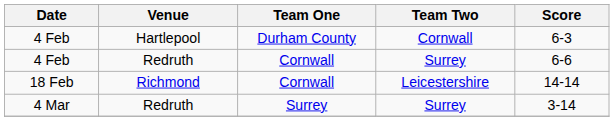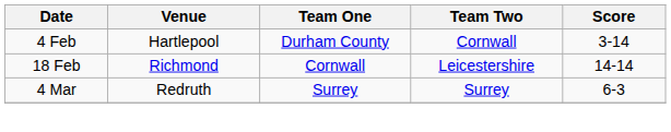 <table class="wikitable" style="text-align: center">
 <tr>
 <th width=100>Date</th>
 <th width=150>Venue</th>
 <th width=150>Team One</th>
 <th width=150>Team Two</th>
 <th width=100>Score</th>
 </tr>
 <tr>
 <td>4 Feb</td>
 <td>Hartlepool</td>
 <td><a href='#'>Durham County</a></td>
 <td><a href='#'>Cornwall</a></td>
-<td>6-3</td>
-</tr>
-<tr>
-<td>4 Feb</td>
-<td>Redruth</td>
-<td><a href='#'>Cornwall</a></td>
-<td><a href='#'>Surrey</a></td>
-<td>6-6</td>
+<td>3-14</td>
 </tr>
 <tr>
 <td>18 Feb</td>
 <td><a href='#'>Richmond</a></td>
 <td><a href='#'>Cornwall</a></td>
 <td><a href='#'>Leicestershire</a></td>
 <td>14-14</td>
 </tr>
 <tr>
 <td>4 Mar</td>
 <td>Redruth</td>
 <td><a href='#'>Surrey</a></td>
 <td><a href='#'>Surrey</a></td>
-<td>3-14</td>
+<td>6-3</td>
 </tr>
 <tr>
 </tr>
 </table>
